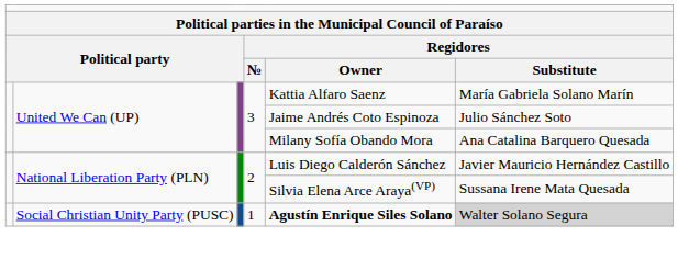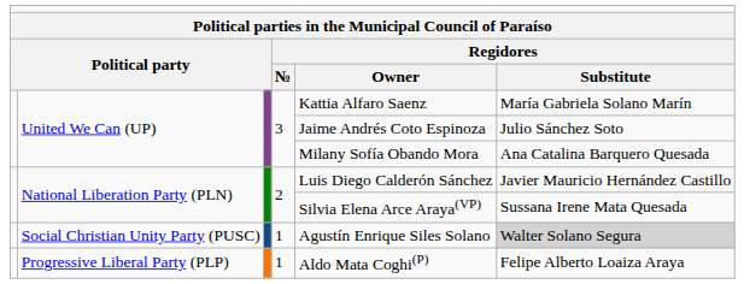 <table class="wikitable" border="1" style="margin:auto;">
 <tr>
 <td colspan="6"></td>
 </tr>
 <tr>
 <th colspan="6"><strong>Political parties in the Municipal Council of Paraíso</strong></th>
 </tr>
 <tr ---->
 <th colspan="3" rowspan="2">Political party</th>
 <th colspan="3">Regidores</th>
 </tr>
 <tr>
 <th>№</th>
 <th>Owner</th>
 <th>Substitute</th>
 </tr>
 <tr>
 <td rowspan="3"></td>
 <td rowspan="3"><a href='#'>United We Can</a> (UP)</td>
 <td rowspan="3" bgcolor="#813F8C"></td>
 <td rowspan="3">3</td>
 <td>Kattia Alfaro Saenz</td>
 <td>María Gabriela Solano Marín</td>
 </tr>
 <tr>
 <td>Jaime Andrés Coto Espinoza</td>
 <td>Julio Sánchez Soto</td>
 </tr>
 <tr>
 <td>Milany Sofía Obando Mora</td>
 <td>Ana Catalina Barquero Quesada</td>
 </tr>
 <tr ---->
 <td rowspan="2"></td>
 <td rowspan="2"><a href='#'>National Liberation Party</a> (PLN)</td>
 <td rowspan="2" bgcolor="#008800"></td>
 <td rowspan="2">2</td>
 <td>Luis Diego Calderón Sánchez</td>
 <td>Javier Mauricio Hernández Castillo</td>
 </tr>
 <tr>
 <td>Silvia Elena Arce Araya<sup>(VP)</sup></td>
 <td>Sussana Irene Mata Quesada</td>
 </tr>
 <tr>
 <td></td>
 <td><a href='#'>Social Christian Unity Party</a> (PUSC)</td>
 <td bgcolor="#104B90"></td>
 <td>1</td>
-<td><strong>Agustín Enrique Siles Solano</strong></td>
+<td>Agustín Enrique Siles Solano</td>
 <td style="background: lightgrey;">Walter Solano Segura</td>
 </tr>
+<tr>
+<td></td>
+<td><a href='#'>Progressive Liberal Party</a> (PLP)</td>
+<td bgcolor="#FF7300"></td>
+<td>1</td>
+<td>Aldo Mata Coghi<sup>(P)</sup></td>
+<td>Felipe Alberto Loaiza Araya</td>
+</tr>
 </table>
